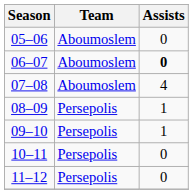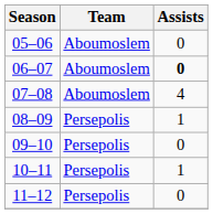 <table class="wikitable" style="text-align: center;">
 <tr>
 <th>Season</th>
 <th>Team</th>
 <th>Assists</th>
 </tr>
 <tr>
 <td><a href='#'>05–06</a></td>
 <td align="left"><a href='#'>Aboumoslem</a></td>
 <td>0</td>
 </tr>
 <tr>
 <td><a href='#'>06–07</a></td>
 <td align="left"><a href='#'>Aboumoslem</a></td>
 <td><strong>0</strong></td>
 </tr>
 <tr>
 <td><a href='#'>07–08</a></td>
 <td align="left"><a href='#'>Aboumoslem</a></td>
 <td>4</td>
 </tr>
 <tr>
 <td><a href='#'>08–09</a></td>
 <td align="left"><a href='#'>Persepolis</a></td>
 <td>1</td>
 </tr>
 <tr>
 <td><a href='#'>09–10</a></td>
 <td align="left"><a href='#'>Persepolis</a></td>
-<td>1</td>
+<td>0</td>
 </tr>
 <tr>
 <td><a href='#'>10–11</a></td>
 <td align="left"><a href='#'>Persepolis</a></td>
-<td>0</td>
+<td>1</td>
 </tr>
 <tr>
 <td><a href='#'>11–12</a></td>
 <td align="left"><a href='#'>Persepolis</a></td>
 <td>0</td>
 </tr>
 <tr>
 </tr>
 </table>
